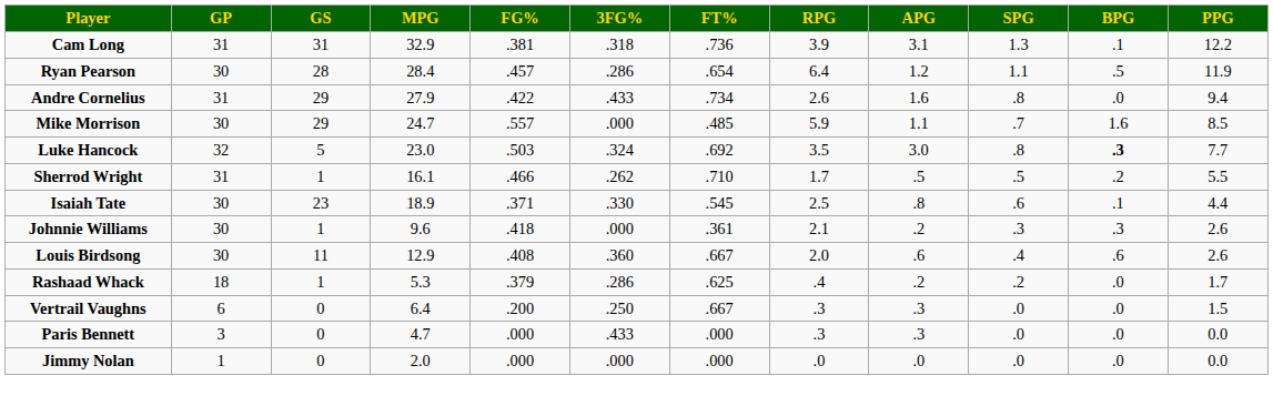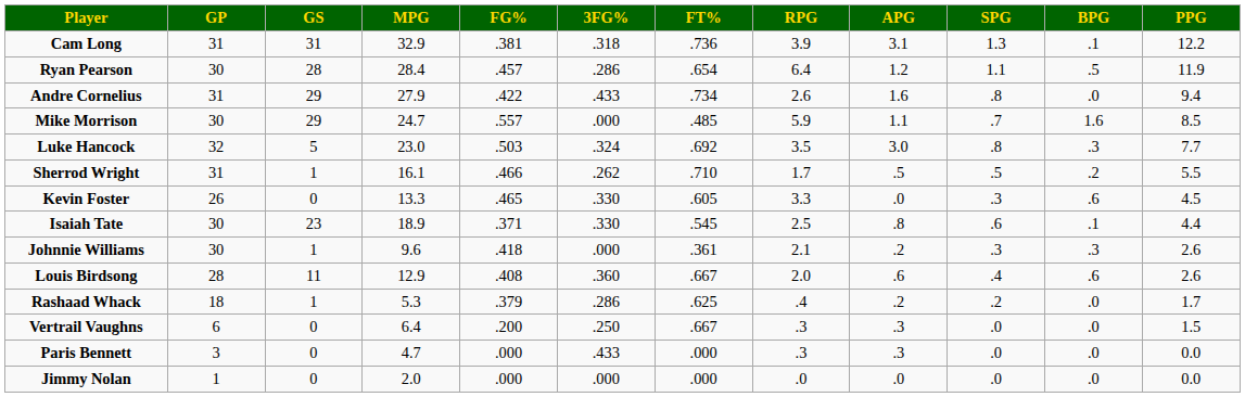 <table class="wikitable sortable" style="font-size: 90%">
 <tr>
 <th style="background:#006400;color:#FFD700;" width="10%">Player</th>
 <th style="background:#006400;color:#FFD700;" width="6%">GP</th>
 <th style="background:#006400;color:#FFD700;" width="6%">GS</th>
 <th style="background:#006400;color:#FFD700;" width="6%">MPG</th>
 <th style="background:#006400;color:#FFD700;" width="6%">FG%</th>
 <th style="background:#006400;color:#FFD700;" width="6%">3FG%</th>
 <th style="background:#006400;color:#FFD700;" width="6%">FT%</th>
 <th style="background:#006400;color:#FFD700;" width="6%">RPG</th>
 <th style="background:#006400;color:#FFD700;" width="6%">APG</th>
 <th style="background:#006400;color:#FFD700;" width="6%">SPG</th>
 <th style="background:#006400;color:#FFD700;" width="6%">BPG</th>
 <th style="background:#006400;color:#FFD700;" width="6%">PPG</th>
 </tr>
 <tr align="center" bgcolor="">
 <td><strong>Cam Long</strong></td>
 <td>31</td>
 <td>31</td>
 <td>32.9</td>
 <td>.381</td>
 <td>.318</td>
 <td>.736</td>
 <td>3.9</td>
 <td>3.1</td>
 <td>1.3</td>
 <td>.1</td>
 <td>12.2</td>
 </tr>
 <tr align="center" bgcolor="">
 <td><strong>Ryan Pearson</strong></td>
 <td>30</td>
 <td>28</td>
 <td>28.4</td>
 <td>.457</td>
 <td>.286</td>
 <td>.654</td>
 <td>6.4</td>
 <td>1.2</td>
 <td>1.1</td>
 <td>.5</td>
 <td>11.9</td>
 </tr>
 <tr align="center" bgcolor="">
 <td><strong>Andre Cornelius</strong></td>
 <td>31</td>
 <td>29</td>
 <td>27.9</td>
 <td>.422</td>
 <td>.433</td>
 <td>.734</td>
 <td>2.6</td>
 <td>1.6</td>
 <td>.8</td>
 <td>.0</td>
 <td>9.4</td>
 </tr>
 <tr align="center" bgcolor="">
 <td><strong>Mike Morrison</strong></td>
 <td>30</td>
 <td>29</td>
 <td>24.7</td>
 <td>.557</td>
 <td>.000</td>
 <td>.485</td>
 <td>5.9</td>
 <td>1.1</td>
 <td>.7</td>
 <td>1.6</td>
 <td>8.5</td>
 </tr>
 <tr align="center" bgcolor="">
 <td><strong>Luke Hancock</strong></td>
 <td>32</td>
 <td>5</td>
 <td>23.0</td>
 <td>.503</td>
 <td>.324</td>
 <td>.692</td>
 <td>3.5</td>
 <td>3.0</td>
 <td>.8</td>
-<td><strong>.3</strong></td>
+<td>.3</td>
 <td>7.7</td>
 </tr>
 <tr align="center" bgcolor="">
 <td><strong>Sherrod Wright</strong></td>
 <td>31</td>
 <td>1</td>
 <td>16.1</td>
 <td>.466</td>
 <td>.262</td>
 <td>.710</td>
 <td>1.7</td>
 <td>.5</td>
 <td>.5</td>
 <td>.2</td>
 <td>5.5</td>
+</tr>
+<tr align="center" bgcolor="">
+<td><strong>Kevin Foster</strong></td>
+<td>26</td>
+<td>0</td>
+<td>13.3</td>
+<td>.465</td>
+<td>.330</td>
+<td>.605</td>
+<td>3.3</td>
+<td>.0</td>
+<td>.3</td>
+<td>.6</td>
+<td>4.5</td>
 </tr>
 <tr align="center" bgcolor="">
 <td><strong>Isaiah Tate</strong></td>
 <td>30</td>
 <td>23</td>
 <td>18.9</td>
 <td>.371</td>
 <td>.330</td>
 <td>.545</td>
 <td>2.5</td>
 <td>.8</td>
 <td>.6</td>
 <td>.1</td>
 <td>4.4</td>
 </tr>
 <tr align="center" bgcolor="">
 <td><strong>Johnnie Williams</strong></td>
 <td>30</td>
 <td>1</td>
 <td>9.6</td>
 <td>.418</td>
 <td>.000</td>
 <td>.361</td>
 <td>2.1</td>
 <td>.2</td>
 <td>.3</td>
 <td>.3</td>
 <td>2.6</td>
 </tr>
 <tr align="center" bgcolor="">
 <td><strong>Louis Birdsong</strong></td>
-<td>30</td>
+<td>28</td>
 <td>11</td>
 <td>12.9</td>
 <td>.408</td>
 <td>.360</td>
 <td>.667</td>
 <td>2.0</td>
 <td>.6</td>
 <td>.4</td>
 <td>.6</td>
 <td>2.6</td>
 </tr>
 <tr align="center" bgcolor="">
 <td><strong>Rashaad Whack</strong></td>
 <td>18</td>
 <td>1</td>
 <td>5.3</td>
 <td>.379</td>
 <td>.286</td>
 <td>.625</td>
 <td>.4</td>
 <td>.2</td>
 <td>.2</td>
 <td>.0</td>
 <td>1.7</td>
 </tr>
 <tr align="center" bgcolor="">
 <td><strong>Vertrail Vaughns</strong></td>
 <td>6</td>
 <td>0</td>
 <td>6.4</td>
 <td>.200</td>
 <td>.250</td>
 <td>.667</td>
 <td>.3</td>
 <td>.3</td>
 <td>.0</td>
 <td>.0</td>
 <td>1.5</td>
 </tr>
 <tr align="center" bgcolor="">
 <td><strong>Paris Bennett</strong></td>
 <td>3</td>
 <td>0</td>
 <td>4.7</td>
 <td>.000</td>
 <td>.433</td>
 <td>.000</td>
 <td>.3</td>
 <td>.3</td>
 <td>.0</td>
 <td>.0</td>
 <td>0.0</td>
 </tr>
 <tr align="center" bgcolor="">
 <td><strong>Jimmy Nolan</strong></td>
 <td>1</td>
 <td>0</td>
 <td>2.0</td>
 <td>.000</td>
 <td>.000</td>
 <td>.000</td>
 <td>.0</td>
 <td>.0</td>
 <td>.0</td>
 <td>.0</td>
 <td>0.0</td>
 </tr>
 </table>
